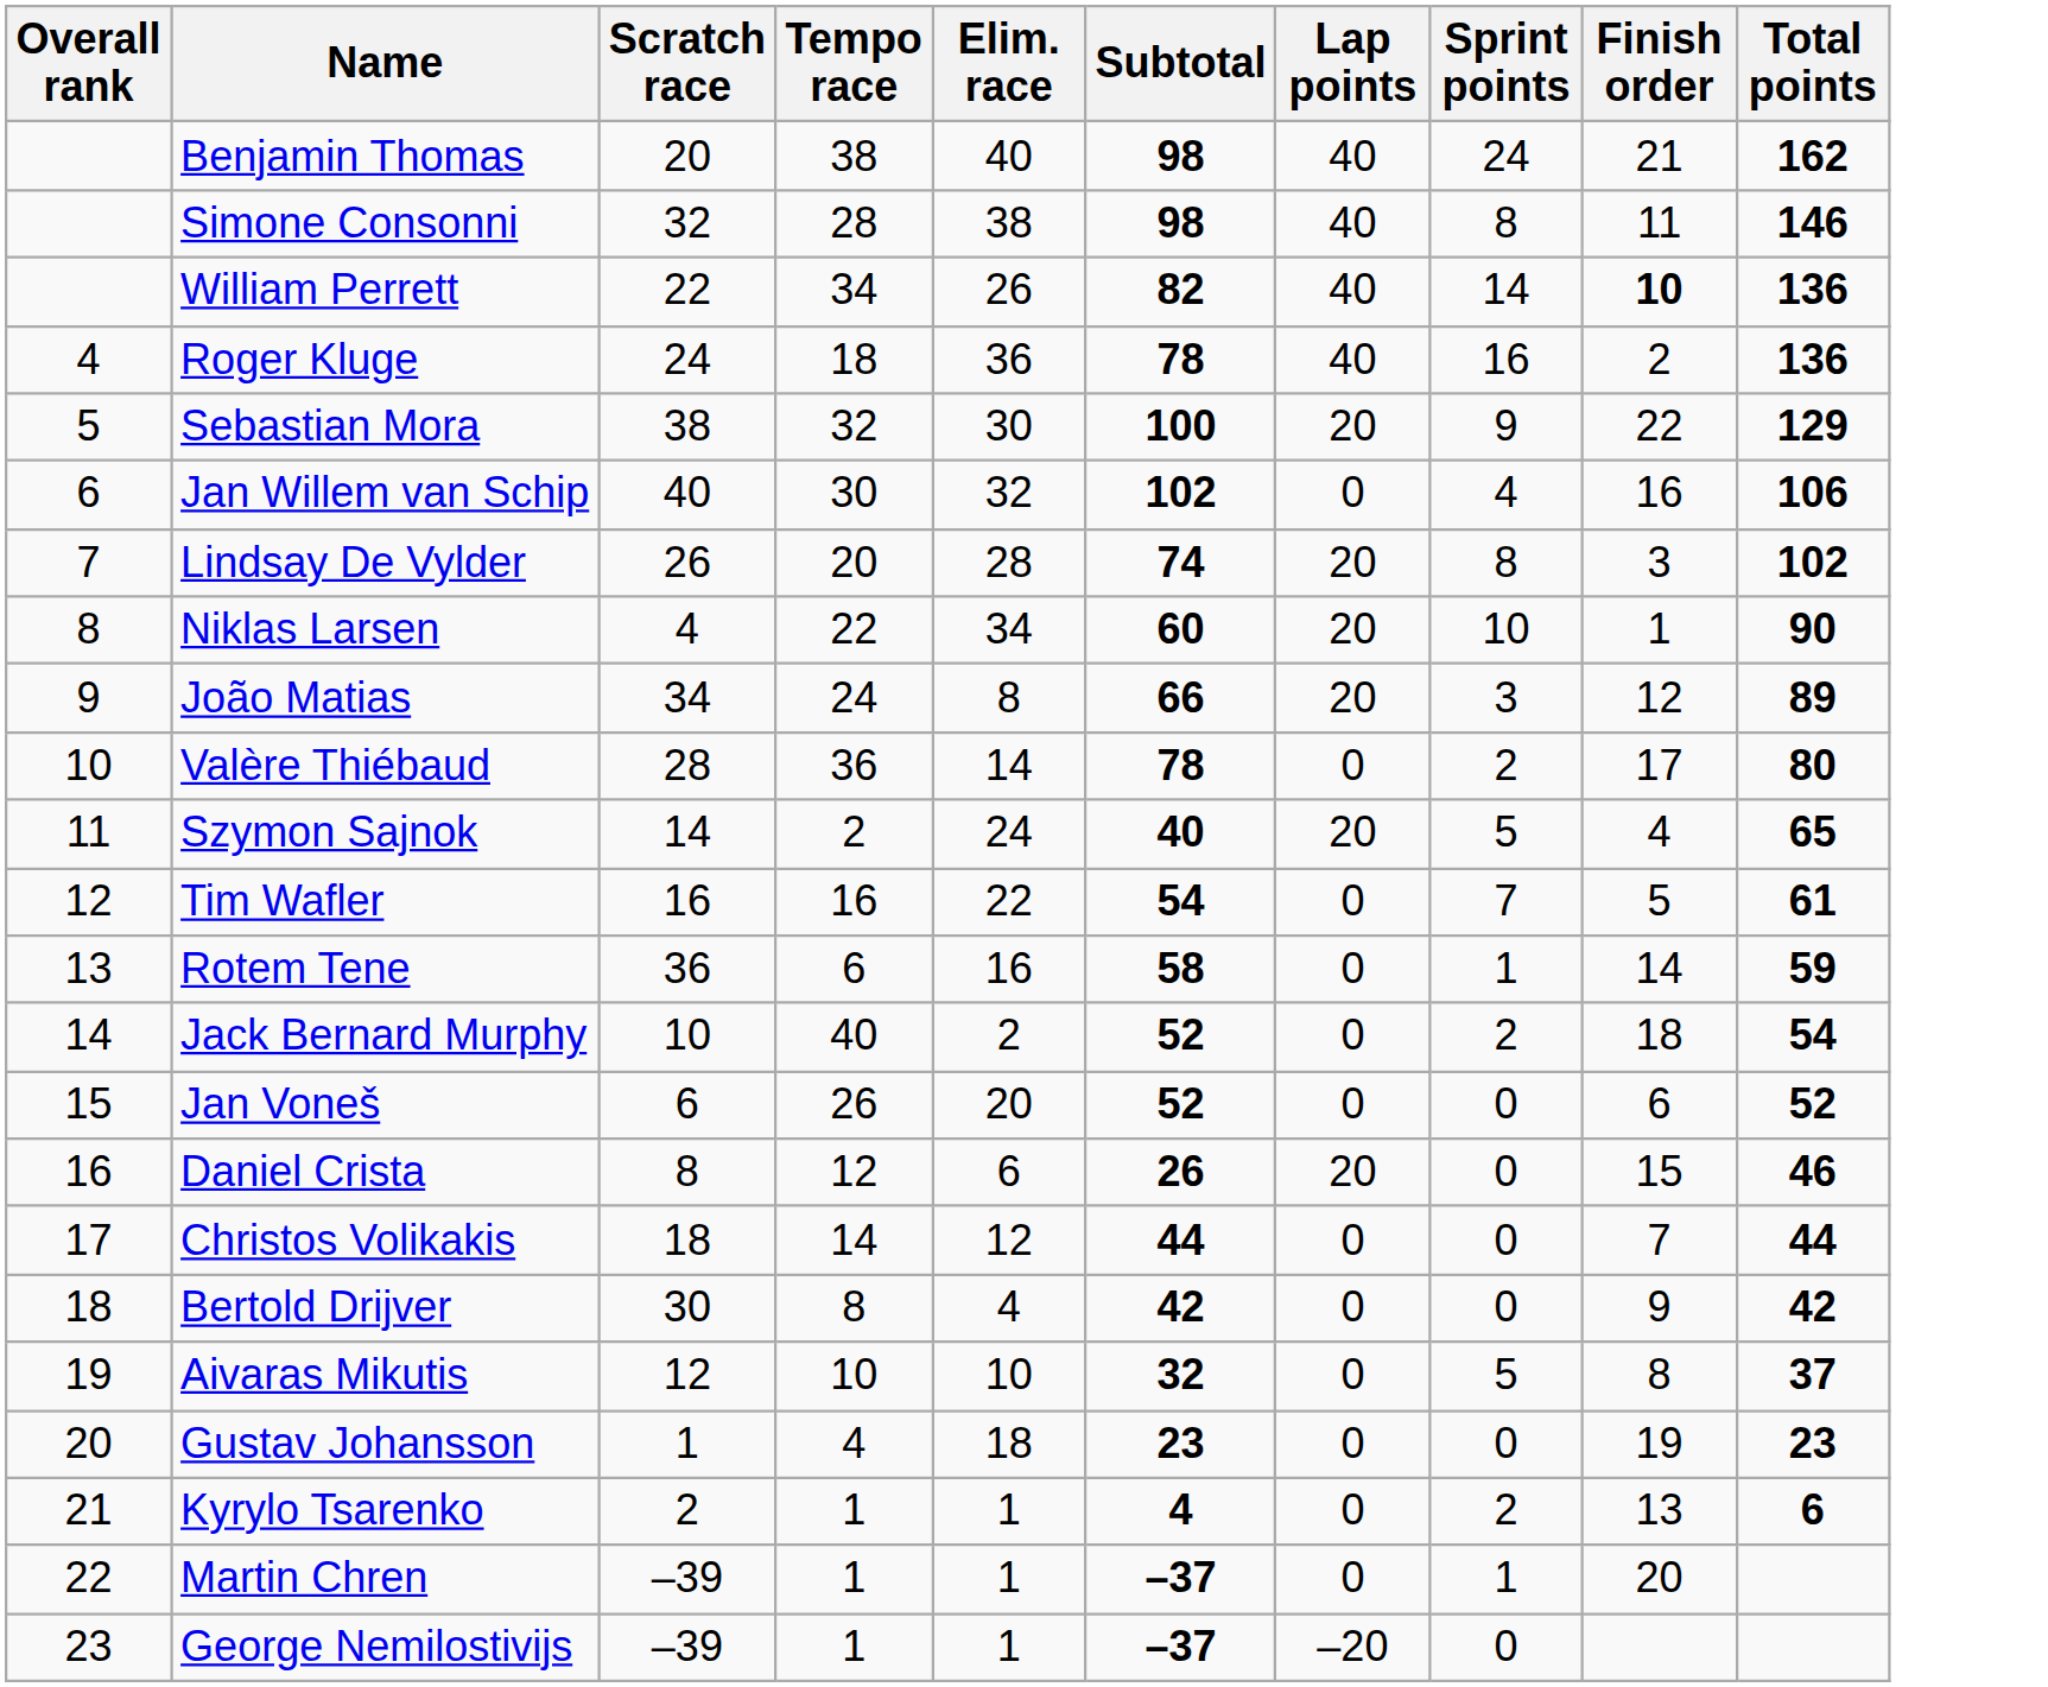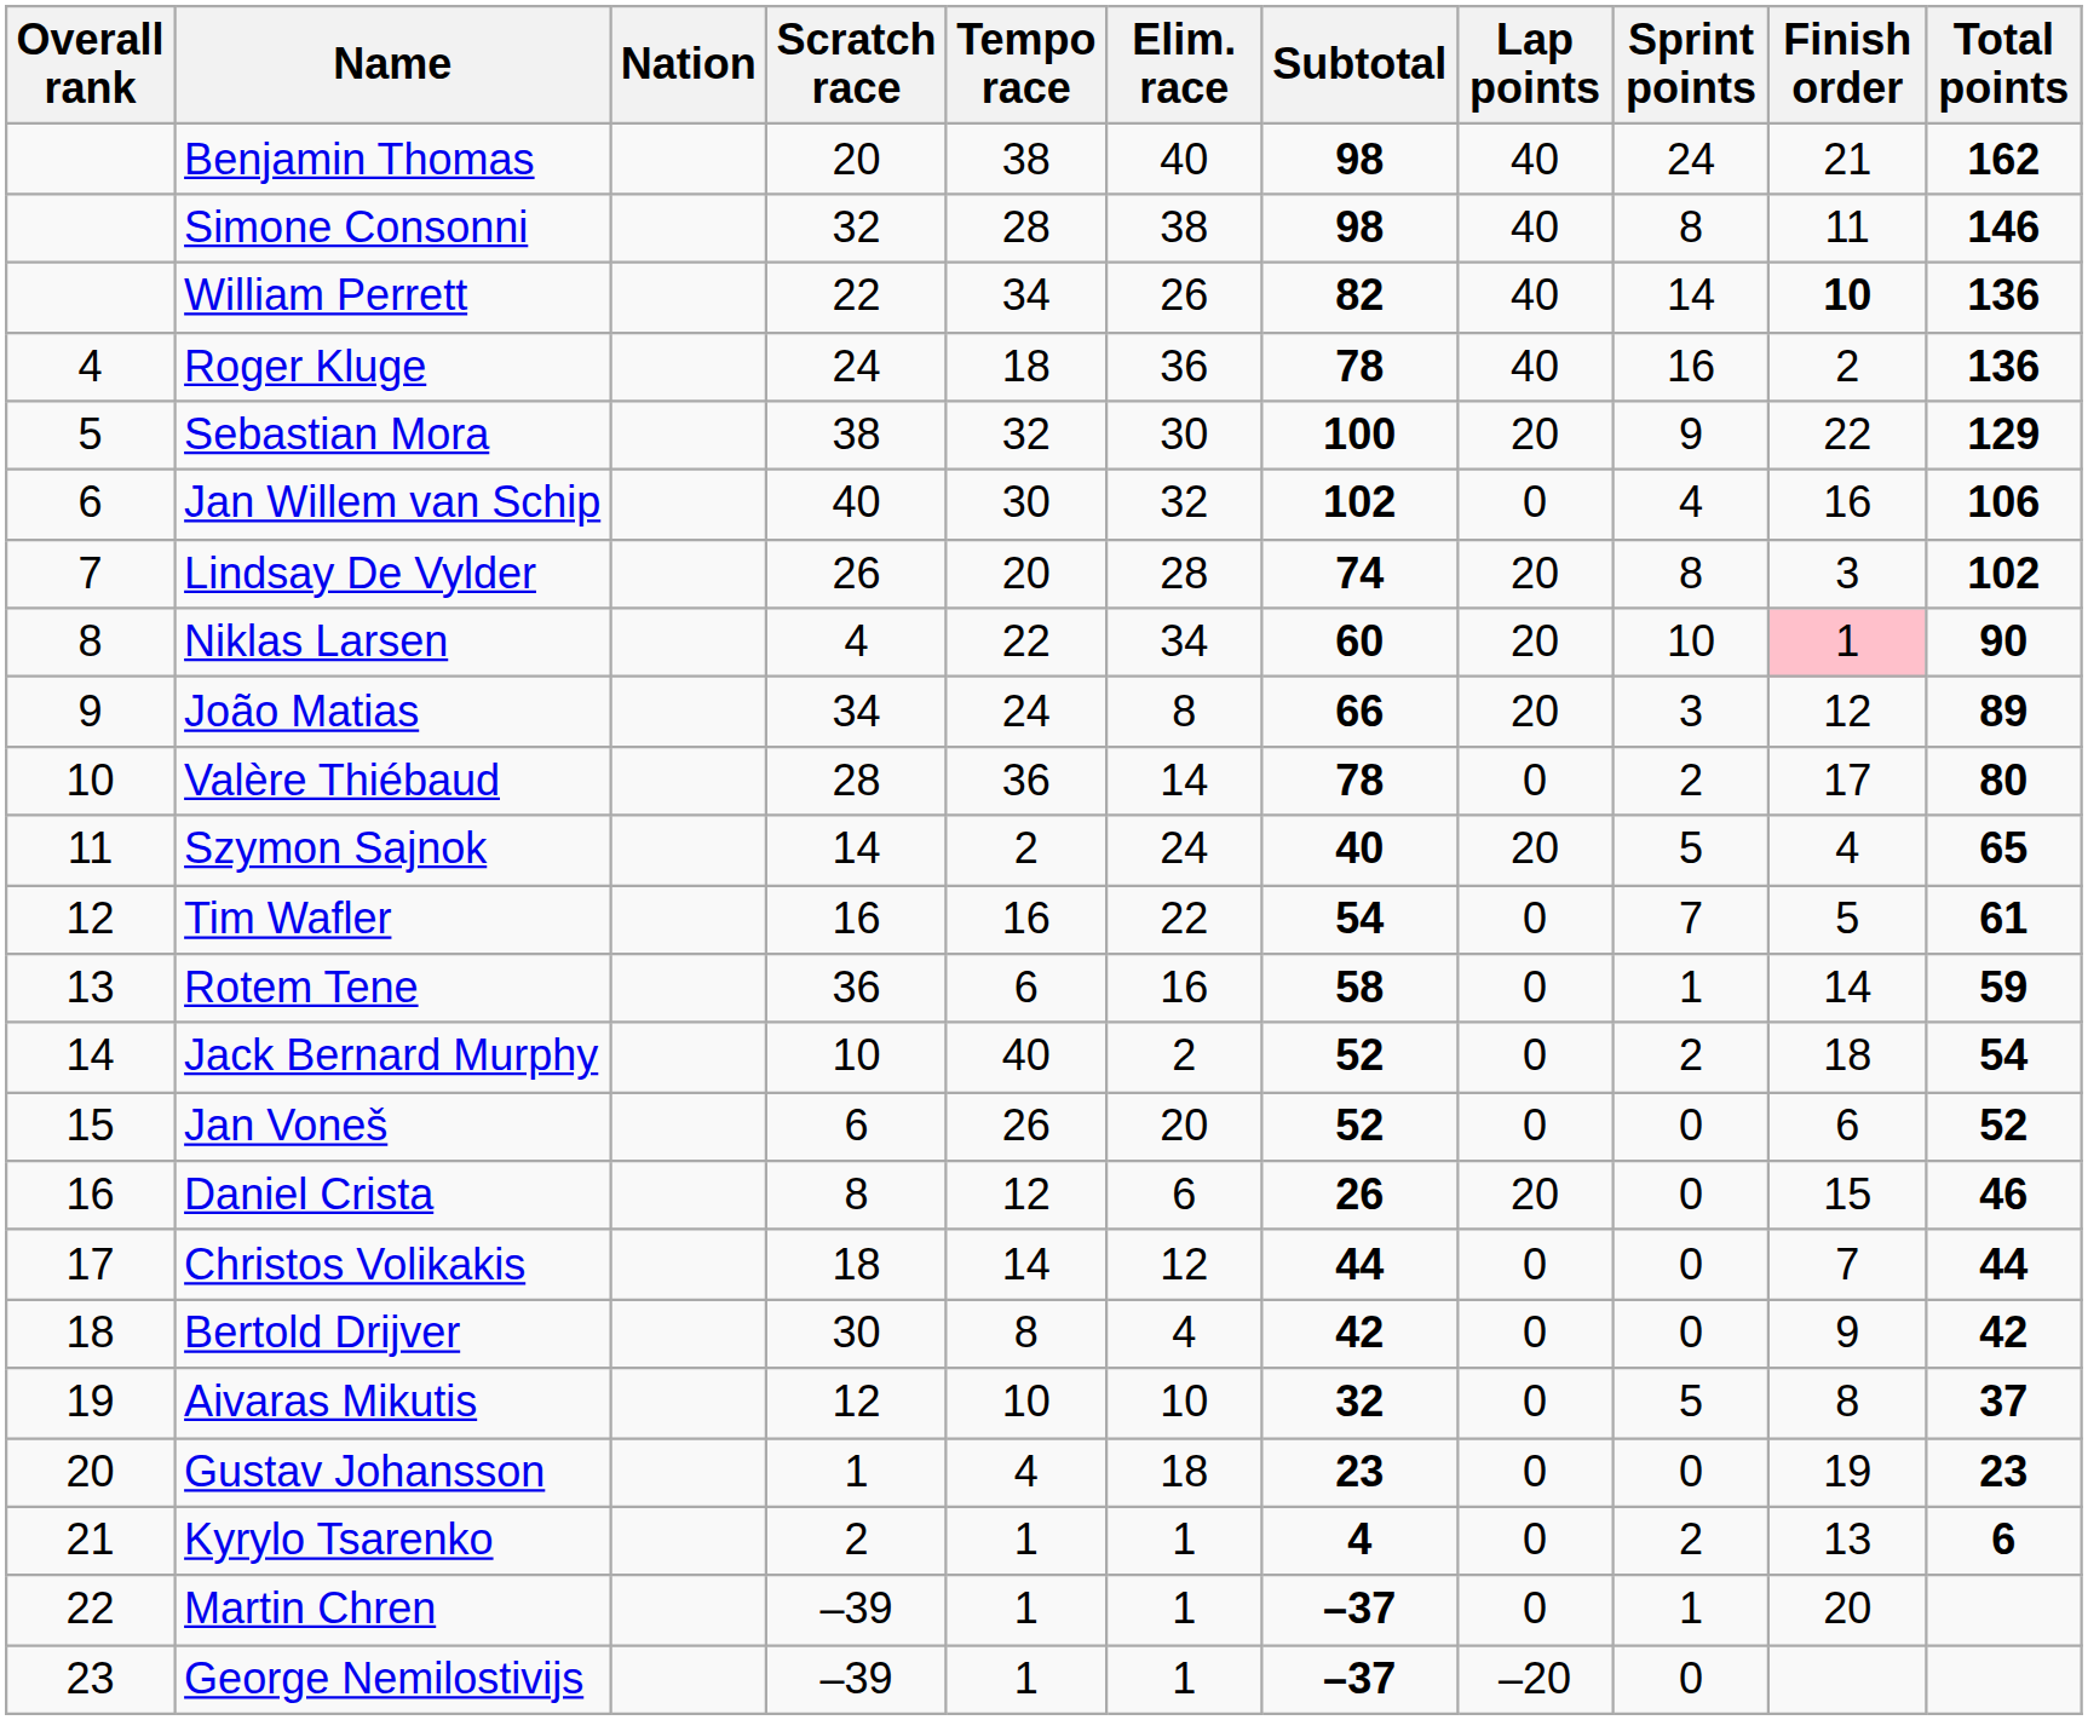 <table class="wikitable sortable" style="text-align:center">
 <tr>
 <th width=50>Overall rank</th>
 <th>Name</th>
+<th>Nation</th>
 <th width=50>Scratch race</th>
 <th width=50>Tempo race</th>
 <th width=50>Elim. race</th>
 <th width=50>Subtotal</th>
 <th width=50>Lap points</th>
 <th width=50>Sprint points</th>
 <th width=50>Finish order</th>
 <th width=50>Total points</th>
 </tr>
 <tr>
 <td></td>
 <td align=left><a href='#'>Benjamin Thomas</a></td>
+<td align=left></td>
 <td>20</td>
 <td>38</td>
 <td>40</td>
 <td><strong>98</strong></td>
 <td>40</td>
 <td>24</td>
 <td>21</td>
 <td><strong>162</strong></td>
 </tr>
 <tr>
 <td></td>
 <td align=left><a href='#'>Simone Consonni</a></td>
+<td align=left></td>
 <td>32</td>
 <td>28</td>
 <td>38</td>
 <td><strong>98</strong></td>
 <td>40</td>
 <td>8</td>
 <td>11</td>
 <td><strong>146</strong></td>
 </tr>
 <tr>
 <td></td>
 <td align=left><a href='#'>William Perrett</a></td>
+<td align=left></td>
 <td>22</td>
 <td>34</td>
 <td>26</td>
 <td><strong>82</strong></td>
 <td>40</td>
 <td>14</td>
 <td><strong>10</strong></td>
 <td><strong>136</strong></td>
 </tr>
 <tr>
 <td>4</td>
 <td align=left><a href='#'>Roger Kluge</a></td>
+<td align=left></td>
 <td>24</td>
 <td>18</td>
 <td>36</td>
 <td><strong>78</strong></td>
 <td>40</td>
 <td>16</td>
 <td>2</td>
 <td><strong>136</strong></td>
 </tr>
 <tr>
 <td>5</td>
 <td align=left><a href='#'>Sebastian Mora</a></td>
+<td align=left></td>
 <td>38</td>
 <td>32</td>
 <td>30</td>
 <td><strong>100</strong></td>
 <td>20</td>
 <td>9</td>
 <td>22</td>
 <td><strong>129</strong></td>
 </tr>
 <tr>
 <td>6</td>
 <td align=left><a href='#'>Jan Willem van Schip</a></td>
+<td align=left></td>
 <td>40</td>
 <td>30</td>
 <td>32</td>
 <td><strong>102</strong></td>
 <td>0</td>
 <td>4</td>
 <td>16</td>
 <td><strong>106</strong></td>
 </tr>
 <tr>
 <td>7</td>
 <td align=left><a href='#'>Lindsay De Vylder</a></td>
+<td align=left></td>
 <td>26</td>
 <td>20</td>
 <td>28</td>
 <td><strong>74</strong></td>
 <td>20</td>
 <td>8</td>
 <td>3</td>
 <td><strong>102</strong></td>
 </tr>
 <tr>
 <td>8</td>
 <td align=left><a href='#'>Niklas Larsen</a></td>
+<td align=left></td>
 <td>4</td>
 <td>22</td>
 <td>34</td>
 <td><strong>60</strong></td>
 <td>20</td>
 <td>10</td>
-<td>1</td>
+<td style="background: pink;">1</td>
 <td><strong>90</strong></td>
 </tr>
 <tr>
 <td>9</td>
 <td align=left><a href='#'>João Matias</a></td>
+<td align=left></td>
 <td>34</td>
 <td>24</td>
 <td>8</td>
 <td><strong>66</strong></td>
 <td>20</td>
 <td>3</td>
 <td>12</td>
 <td><strong>89</strong></td>
 </tr>
 <tr>
 <td>10</td>
 <td align=left><a href='#'>Valère Thiébaud</a></td>
+<td align=left></td>
 <td>28</td>
 <td>36</td>
 <td>14</td>
 <td><strong>78</strong></td>
 <td>0</td>
 <td>2</td>
 <td>17</td>
 <td><strong>80</strong></td>
 </tr>
 <tr>
 <td>11</td>
 <td align=left><a href='#'>Szymon Sajnok</a></td>
+<td align=left></td>
 <td>14</td>
 <td>2</td>
 <td>24</td>
 <td><strong>40</strong></td>
 <td>20</td>
 <td>5</td>
 <td>4</td>
 <td><strong>65</strong></td>
 </tr>
 <tr>
 <td>12</td>
 <td align=left><a href='#'>Tim Wafler</a></td>
+<td align=left></td>
 <td>16</td>
 <td>16</td>
 <td>22</td>
 <td><strong>54</strong></td>
 <td>0</td>
 <td>7</td>
 <td>5</td>
 <td><strong>61</strong></td>
 </tr>
 <tr>
 <td>13</td>
 <td align=left><a href='#'>Rotem Tene</a></td>
+<td align=left></td>
 <td>36</td>
 <td>6</td>
 <td>16</td>
 <td><strong>58</strong></td>
 <td>0</td>
 <td>1</td>
 <td>14</td>
 <td><strong>59</strong></td>
 </tr>
 <tr>
 <td>14</td>
 <td align=left><a href='#'>Jack Bernard Murphy</a></td>
+<td align=left></td>
 <td>10</td>
 <td>40</td>
 <td>2</td>
 <td><strong>52</strong></td>
 <td>0</td>
 <td>2</td>
 <td>18</td>
 <td><strong>54</strong></td>
 </tr>
 <tr>
 <td>15</td>
 <td align=left><a href='#'>Jan Voneš</a></td>
+<td align=left></td>
 <td>6</td>
 <td>26</td>
 <td>20</td>
 <td><strong>52</strong></td>
 <td>0</td>
 <td>0</td>
 <td>6</td>
 <td><strong>52</strong></td>
 </tr>
 <tr>
 <td>16</td>
 <td align=left><a href='#'>Daniel Crista</a></td>
+<td align=left></td>
 <td>8</td>
 <td>12</td>
 <td>6</td>
 <td><strong>26</strong></td>
 <td>20</td>
 <td>0</td>
 <td>15</td>
 <td><strong>46</strong></td>
 </tr>
 <tr>
 <td>17</td>
 <td align=left><a href='#'>Christos Volikakis</a></td>
+<td align=left></td>
 <td>18</td>
 <td>14</td>
 <td>12</td>
 <td><strong>44</strong></td>
 <td>0</td>
 <td>0</td>
 <td>7</td>
 <td><strong>44</strong></td>
 </tr>
 <tr>
 <td>18</td>
 <td align=left><a href='#'>Bertold Drijver</a></td>
+<td align=left></td>
 <td>30</td>
 <td>8</td>
 <td>4</td>
 <td><strong>42</strong></td>
 <td>0</td>
 <td>0</td>
 <td>9</td>
 <td><strong>42</strong></td>
 </tr>
 <tr>
 <td>19</td>
 <td align=left><a href='#'>Aivaras Mikutis</a></td>
+<td align=left></td>
 <td>12</td>
 <td>10</td>
 <td>10</td>
 <td><strong>32</strong></td>
 <td>0</td>
 <td>5</td>
 <td>8</td>
 <td><strong>37</strong></td>
 </tr>
 <tr>
 <td>20</td>
 <td align=left><a href='#'>Gustav Johansson</a></td>
+<td align=left></td>
 <td>1</td>
 <td>4</td>
 <td>18</td>
 <td><strong>23</strong></td>
 <td>0</td>
 <td>0</td>
 <td>19</td>
 <td><strong>23</strong></td>
 </tr>
 <tr>
 <td>21</td>
 <td align=left><a href='#'>Kyrylo Tsarenko</a></td>
+<td align=left></td>
 <td>2</td>
 <td>1</td>
 <td>1</td>
 <td><strong>4</strong></td>
 <td>0</td>
 <td>2</td>
 <td>13</td>
 <td><strong>6</strong></td>
 </tr>
 <tr>
 <td>22</td>
 <td align=left><a href='#'>Martin Chren</a></td>
+<td align=left></td>
 <td>–39</td>
 <td>1</td>
 <td>1</td>
 <td><strong>–37</strong></td>
 <td>0</td>
 <td>1</td>
 <td>20</td>
 <td><strong></strong></td>
 </tr>
 <tr>
 <td>23</td>
 <td align=left><a href='#'>George Nemilostivijs</a></td>
+<td align=left></td>
 <td>–39</td>
 <td>1</td>
 <td>1</td>
 <td><strong>–37</strong></td>
 <td>–20</td>
 <td>0</td>
 <td></td>
 <td></td>
 </tr>
 </table>
